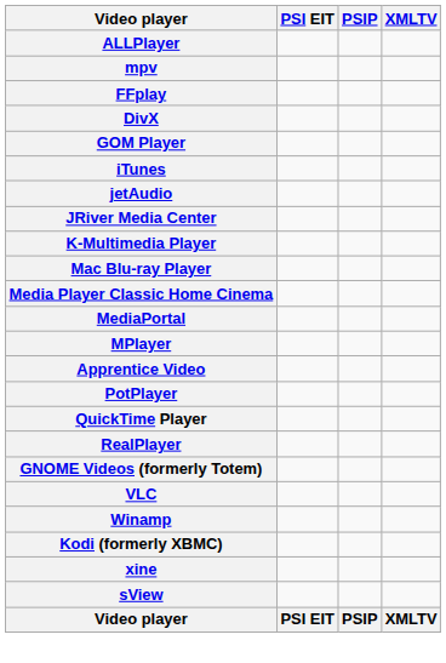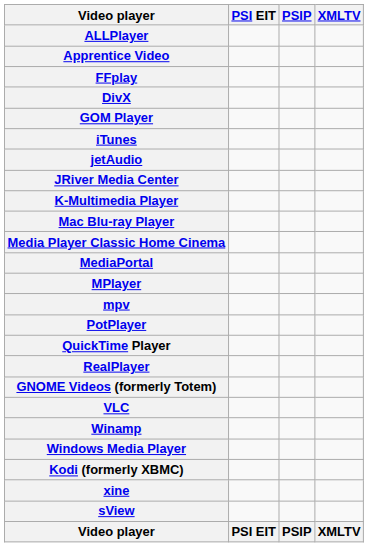 <table class="wikitable sortable sort-under" style="font-size: smaller; text-align: center; width: auto; table-layout: fixed">
 <tr>
 <th>Video player</th>
 <th><a href='#'>PSI</a> EIT</th>
 <th><a href='#'>PSIP</a></th>
 <th><a href='#'>XMLTV</a></th>
 </tr>
 <tr>
 <th><a href='#'>ALLPlayer</a></th>
 <td></td>
 <td></td>
 <td></td>
 </tr>
 <tr>
-<th><a href='#'>mpv</a></th>
+<th><a href='#'>Apprentice Video</a></th>
 <td></td>
 <td></td>
 <td></td>
 </tr>
 <tr>
 <th><a href='#'>FFplay</a></th>
 <td></td>
 <td></td>
 <td></td>
 </tr>
 <tr>
 <th><a href='#'>DivX</a></th>
 <td></td>
 <td></td>
 <td></td>
 </tr>
 <tr>
 <th><a href='#'>GOM Player</a></th>
 <td></td>
 <td></td>
 <td></td>
 </tr>
 <tr>
 <th><a href='#'>iTunes</a></th>
 <td></td>
 <td></td>
 <td></td>
 </tr>
 <tr>
 <th><a href='#'>jetAudio</a></th>
 <td></td>
 <td></td>
 <td></td>
 </tr>
 <tr>
 <th><a href='#'>JRiver Media Center</a></th>
 <td></td>
 <td></td>
 <td></td>
 </tr>
 <tr>
 <th><a href='#'>K-Multimedia Player</a></th>
 <td></td>
 <td></td>
 <td></td>
 </tr>
 <tr>
 <th><a href='#'>Mac Blu-ray Player</a></th>
 <td></td>
 <td></td>
 <td></td>
 </tr>
 <tr>
 <th><a href='#'>Media Player Classic Home Cinema</a></th>
 <td></td>
 <td></td>
 <td></td>
 </tr>
 <tr>
 <th><a href='#'>MediaPortal</a></th>
 <td></td>
 <td></td>
 <td></td>
 </tr>
 <tr>
 <th><a href='#'>MPlayer</a></th>
 <td></td>
 <td></td>
 <td></td>
 </tr>
 <tr>
-<th><a href='#'>Apprentice Video</a></th>
+<th><a href='#'>mpv</a></th>
 <td></td>
 <td></td>
 <td></td>
 </tr>
 <tr>
 <th><a href='#'>PotPlayer</a></th>
 <td></td>
 <td></td>
 <td></td>
 </tr>
 <tr>
 <th><a href='#'>QuickTime</a> Player</th>
 <td></td>
 <td></td>
 <td></td>
 </tr>
 <tr>
 <th><a href='#'>RealPlayer</a></th>
 <td></td>
 <td></td>
 <td></td>
 </tr>
 <tr>
 <th><a href='#'>GNOME Videos</a> (formerly Totem)</th>
 <td></td>
 <td></td>
 <td></td>
 </tr>
 <tr>
 <th><a href='#'>VLC</a></th>
 <td></td>
 <td></td>
 <td></td>
 </tr>
 <tr>
 <th><a href='#'>Winamp</a></th>
 <td></td>
 <td></td>
 <td></td>
 </tr>
 <tr>
+<th><a href='#'>Windows Media Player</a></th>
+<td></td>
+<td></td>
+<td></td>
+</tr>
+<tr>
 <th><a href='#'>Kodi</a> (formerly XBMC)</th>
 <td></td>
 <td></td>
 <td></td>
 </tr>
 <tr>
 <th><a href='#'>xine</a></th>
 <td></td>
 <td></td>
 <td></td>
 </tr>
 <tr>
 <th><a href='#'>sView</a></th>
 <td></td>
 <td></td>
 <td></td>
 </tr>
 <tr class="sortbottom">
 <th>Video player</th>
 <th>PSI EIT</th>
 <th>PSIP</th>
 <th>XMLTV</th>
 </tr>
 </table>
